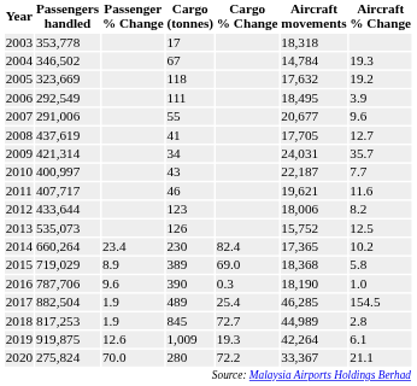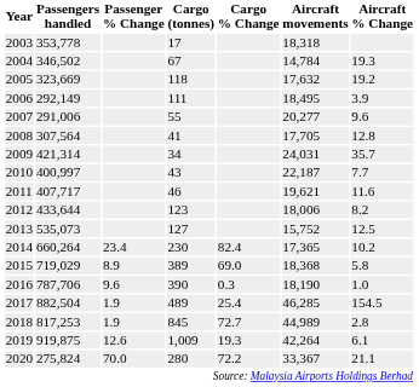 <table class="toccolours sortable" style="padding:0.5em;">
 <tr>
 <th>Year</th>
 <th>Passengers<br>handled</th>
 <th>Passenger<br>% Change</th>
 <th>Cargo<br>(tonnes)</th>
 <th>Cargo<br>% Change</th>
 <th>Aircraft<br>movements</th>
 <th>Aircraft<br>% Change</th>
 </tr>
 <tr style="background:#eee;">
 <td>2003</td>
 <td>353,778</td>
 <td></td>
 <td>17</td>
 <td></td>
 <td>18,318</td>
 <td></td>
 </tr>
 <tr style="background:#eee;">
 <td>2004</td>
 <td>346,502</td>
 <td></td>
 <td>67</td>
 <td></td>
 <td>14,784</td>
 <td> 19.3</td>
 </tr>
 <tr style="background:#eee;">
 <td>2005</td>
 <td>323,669</td>
 <td></td>
 <td>118</td>
 <td></td>
 <td>17,632</td>
 <td> 19.2</td>
 </tr>
 <tr style="background:#eee;">
 <td>2006</td>
-<td>292,549</td>
+<td>292,149</td>
 <td></td>
 <td>111</td>
 <td></td>
 <td>18,495</td>
 <td> 3.9</td>
 </tr>
 <tr style="background:#eee;">
 <td>2007</td>
 <td>291,006</td>
 <td></td>
 <td>55</td>
 <td></td>
-<td>20,677</td>
+<td>20,277</td>
 <td> 9.6</td>
 </tr>
 <tr style="background:#eee;">
 <td>2008</td>
-<td>437,619</td>
+<td>307,564</td>
 <td></td>
 <td>41</td>
 <td></td>
 <td>17,705</td>
-<td> 12.7</td>
+<td> 12.8</td>
 </tr>
 <tr style="background:#eee;">
 <td>2009</td>
 <td>421,314</td>
 <td></td>
 <td>34</td>
 <td></td>
 <td>24,031</td>
 <td> 35.7</td>
 </tr>
 <tr style="background:#eee;">
 <td>2010</td>
 <td>400,997</td>
 <td></td>
 <td>43</td>
 <td></td>
 <td>22,187</td>
 <td> 7.7</td>
 </tr>
 <tr style="background:#eee;">
 <td>2011</td>
 <td>407,717</td>
 <td></td>
 <td>46</td>
 <td></td>
 <td>19,621</td>
 <td> 11.6</td>
 </tr>
 <tr style="background:#eee;">
 <td>2012</td>
 <td>433,644</td>
 <td></td>
 <td>123</td>
 <td></td>
 <td>18,006</td>
 <td> 8.2</td>
 </tr>
 <tr style="background:#eee;">
 <td>2013</td>
 <td>535,073</td>
 <td></td>
-<td>126</td>
+<td>127</td>
 <td></td>
 <td>15,752</td>
 <td> 12.5</td>
 </tr>
 <tr style="background:#eee;">
 <td>2014</td>
 <td>660,264</td>
 <td> 23.4</td>
 <td>230</td>
 <td> 82.4</td>
 <td>17,365</td>
 <td> 10.2</td>
 </tr>
 <tr style="background:#eee;">
 <td>2015</td>
 <td>719,029</td>
 <td> 8.9</td>
 <td>389</td>
 <td> 69.0</td>
 <td>18,368</td>
 <td> 5.8</td>
 </tr>
 <tr style="background:#eee;">
 <td>2016</td>
 <td>787,706</td>
 <td> 9.6</td>
 <td>390</td>
 <td> 0.3</td>
 <td>18,190</td>
 <td> 1.0</td>
 </tr>
 <tr style="background:#eee;">
 <td>2017</td>
 <td>882,504</td>
 <td> 1.9</td>
 <td>489</td>
 <td> 25.4</td>
 <td>46,285</td>
 <td> 154.5</td>
 </tr>
 <tr style="background:#eee;">
 <td>2018</td>
 <td>817,253</td>
 <td> 1.9</td>
 <td>845</td>
 <td> 72.7</td>
 <td>44,989</td>
 <td> 2.8</td>
 </tr>
 <tr style="background:#eee;">
 <td>2019</td>
 <td>919,875</td>
 <td> 12.6</td>
 <td>1,009</td>
 <td> 19.3</td>
 <td>42,264</td>
 <td> 6.1</td>
 </tr>
 <tr style="background:#eee;">
 <td>2020</td>
 <td>275,824</td>
 <td> 70.0</td>
 <td>280</td>
 <td> 72.2</td>
 <td>33,367</td>
 <td> 21.1</td>
 </tr>
 <tr>
 <td colspan="7" style="text-align:right;"><sup><em>Source: <a href='#'>Malaysia Airports Holdings Berhad</a></em></sup></td>
 </tr>
 </table>
